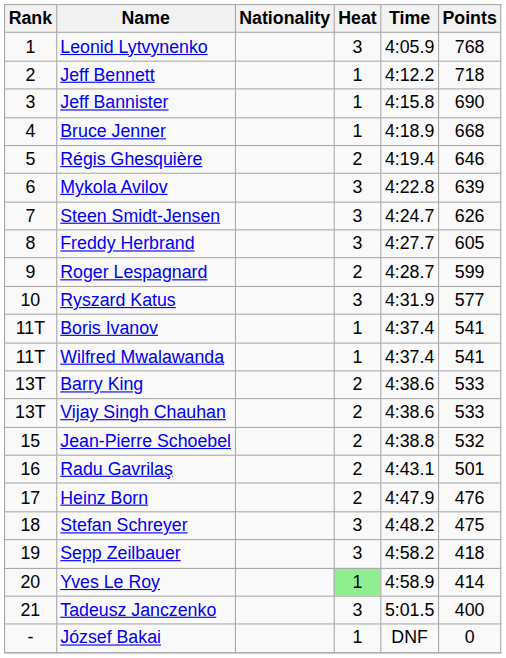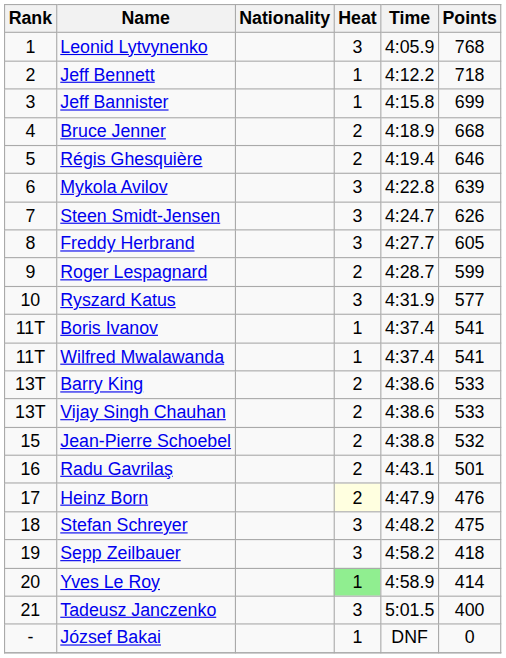 <table class="wikitable sortable" style="text-align:center">
 <tr>
 <th>Rank</th>
 <th>Name</th>
 <th>Nationality</th>
 <th>Heat</th>
 <th>Time</th>
 <th>Points</th>
 </tr>
 <tr>
 <td>1</td>
 <td align=left><a href='#'>Leonid Lytvynenko</a></td>
 <td align=left></td>
 <td>3</td>
 <td>4:05.9</td>
 <td>768</td>
 </tr>
 <tr>
 <td>2</td>
 <td align=left><a href='#'>Jeff Bennett</a></td>
 <td align=left></td>
 <td>1</td>
 <td>4:12.2</td>
 <td>718</td>
 </tr>
 <tr>
 <td>3</td>
 <td align=left><a href='#'>Jeff Bannister</a></td>
 <td align=left></td>
 <td>1</td>
 <td>4:15.8</td>
-<td>690</td>
+<td>699</td>
 </tr>
 <tr>
 <td>4</td>
 <td align=left><a href='#'>Bruce Jenner</a></td>
 <td align=left></td>
-<td>1</td>
+<td>2</td>
 <td>4:18.9</td>
 <td>668</td>
 </tr>
 <tr>
 <td>5</td>
 <td align=left><a href='#'>Régis Ghesquière</a></td>
 <td align=left></td>
 <td>2</td>
 <td>4:19.4</td>
 <td>646</td>
 </tr>
 <tr>
 <td>6</td>
 <td align=left><a href='#'>Mykola Avilov</a></td>
 <td align=left></td>
 <td>3</td>
 <td>4:22.8</td>
 <td>639</td>
 </tr>
 <tr>
 <td>7</td>
 <td align=left><a href='#'>Steen Smidt-Jensen</a></td>
 <td align=left></td>
 <td>3</td>
 <td>4:24.7</td>
 <td>626</td>
 </tr>
 <tr>
 <td>8</td>
 <td align=left><a href='#'>Freddy Herbrand</a></td>
 <td align=left></td>
 <td>3</td>
 <td>4:27.7</td>
 <td>605</td>
 </tr>
 <tr>
 <td>9</td>
 <td align=left><a href='#'>Roger Lespagnard</a></td>
 <td align=left></td>
 <td>2</td>
 <td>4:28.7</td>
 <td>599</td>
 </tr>
 <tr>
 <td>10</td>
 <td align=left><a href='#'>Ryszard Katus</a></td>
 <td align=left></td>
 <td>3</td>
 <td>4:31.9</td>
 <td>577</td>
 </tr>
 <tr>
 <td>11T</td>
 <td align=left><a href='#'>Boris Ivanov</a></td>
 <td align=left></td>
 <td>1</td>
 <td>4:37.4</td>
 <td>541</td>
 </tr>
 <tr>
 <td>11T</td>
 <td align=left><a href='#'>Wilfred Mwalawanda</a></td>
 <td align=left></td>
 <td>1</td>
 <td>4:37.4</td>
 <td>541</td>
 </tr>
 <tr>
 <td>13T</td>
 <td align=left><a href='#'>Barry King</a></td>
 <td align=left></td>
 <td>2</td>
 <td>4:38.6</td>
 <td>533</td>
 </tr>
 <tr>
 <td>13T</td>
 <td align=left><a href='#'>Vijay Singh Chauhan</a></td>
 <td align=left></td>
 <td>2</td>
 <td>4:38.6</td>
 <td>533</td>
 </tr>
 <tr>
 <td>15</td>
 <td align=left><a href='#'>Jean-Pierre Schoebel</a></td>
 <td align=left></td>
 <td>2</td>
 <td>4:38.8</td>
 <td>532</td>
 </tr>
 <tr>
 <td>16</td>
 <td align=left><a href='#'>Radu Gavrilaş</a></td>
 <td align=left></td>
 <td>2</td>
 <td>4:43.1</td>
 <td>501</td>
 </tr>
 <tr>
 <td>17</td>
 <td align=left><a href='#'>Heinz Born</a></td>
 <td align=left></td>
-<td>2</td>
+<td style="background: lightyellow;">2</td>
 <td>4:47.9</td>
 <td>476</td>
 </tr>
 <tr>
 <td>18</td>
 <td align=left><a href='#'>Stefan Schreyer</a></td>
 <td align=left></td>
 <td>3</td>
 <td>4:48.2</td>
 <td>475</td>
 </tr>
 <tr>
 <td>19</td>
 <td align=left><a href='#'>Sepp Zeilbauer</a></td>
 <td align=left></td>
 <td>3</td>
 <td>4:58.2</td>
 <td>418</td>
 </tr>
 <tr>
 <td>20</td>
 <td align=left><a href='#'>Yves Le Roy</a></td>
 <td align=left></td>
 <td style="background: lightgreen;">1</td>
 <td>4:58.9</td>
 <td>414</td>
 </tr>
 <tr>
 <td>21</td>
 <td align=left><a href='#'>Tadeusz Janczenko</a></td>
 <td align=left></td>
 <td>3</td>
 <td>5:01.5</td>
 <td>400</td>
 </tr>
 <tr>
 <td>-</td>
 <td align=left><a href='#'>József Bakai</a></td>
 <td align=left></td>
 <td>1</td>
 <td>DNF</td>
 <td>0</td>
 </tr>
 <tr>
 </tr>
 </table>
